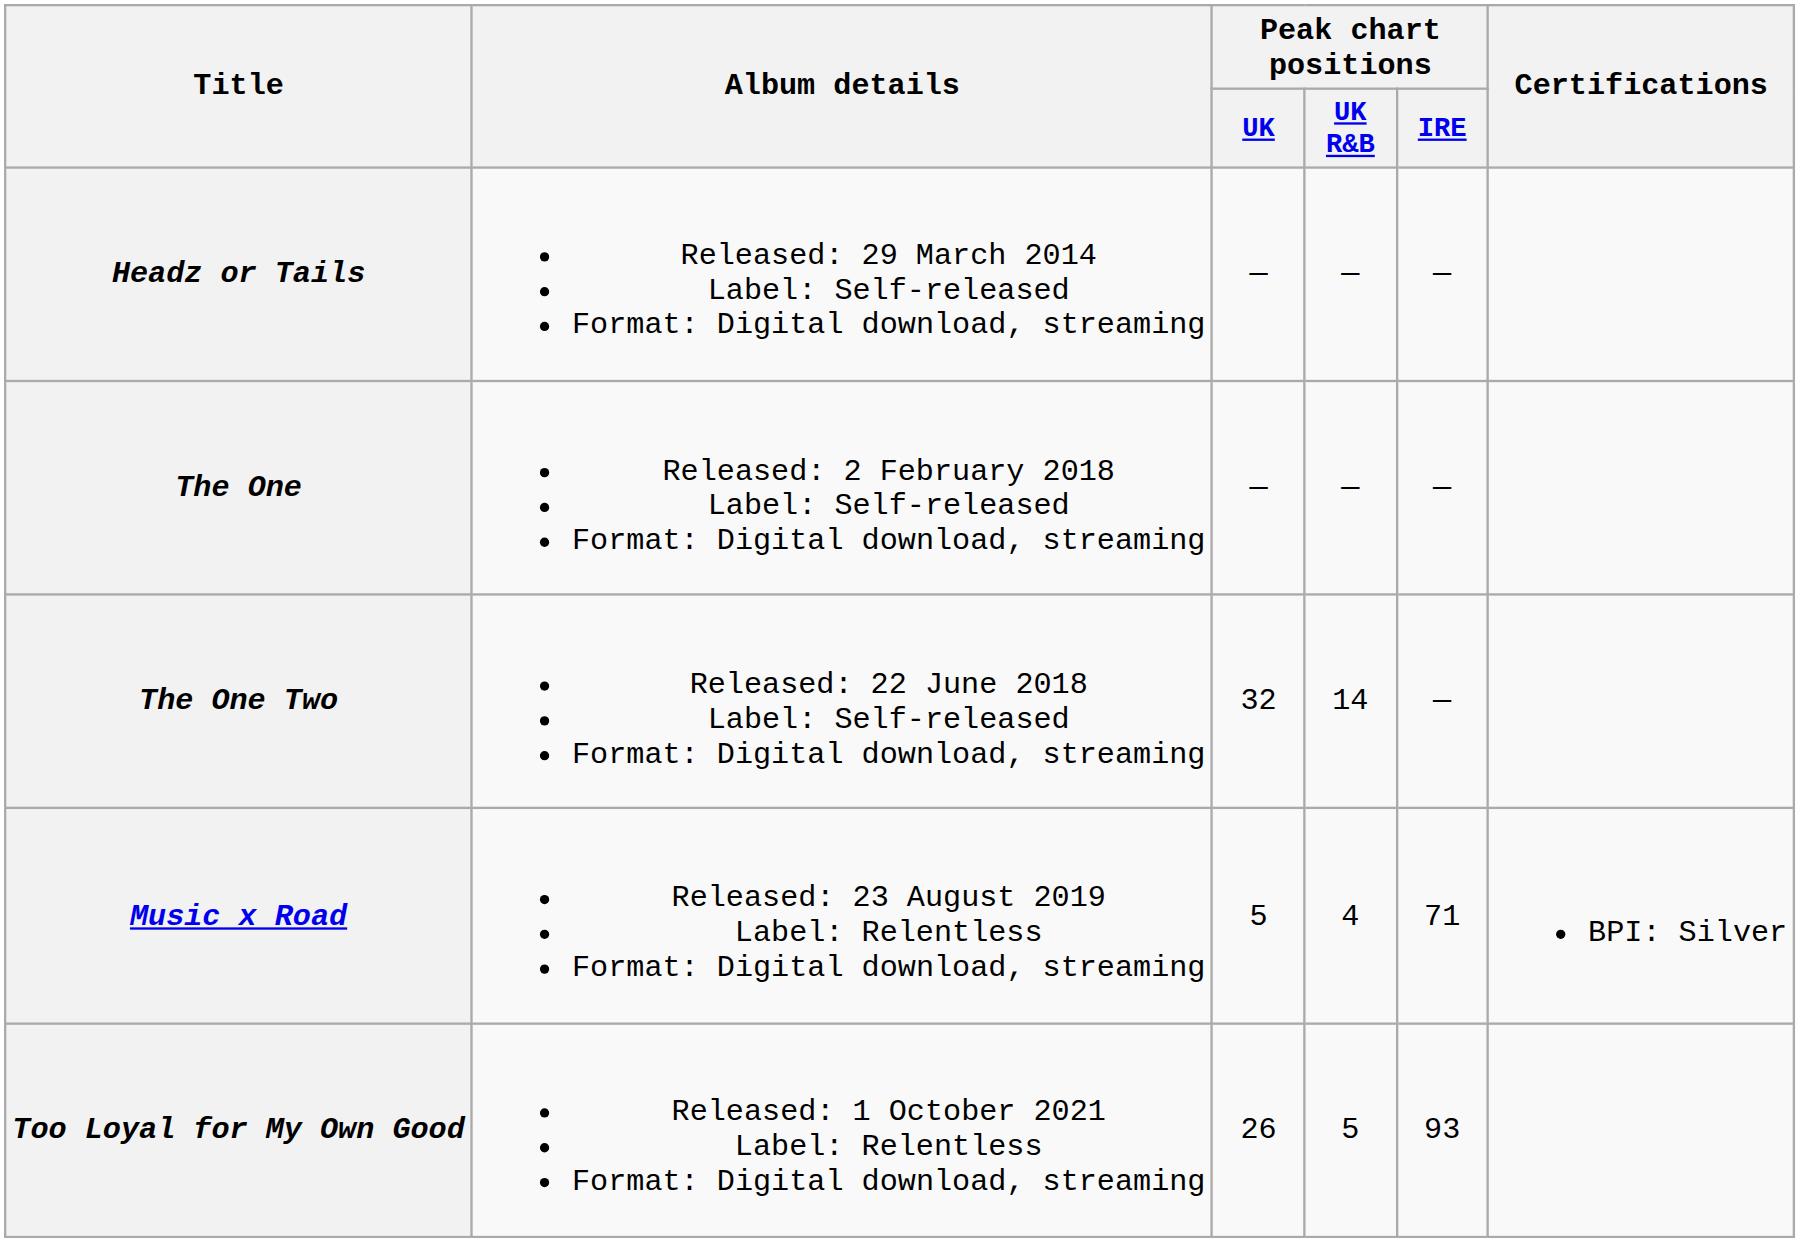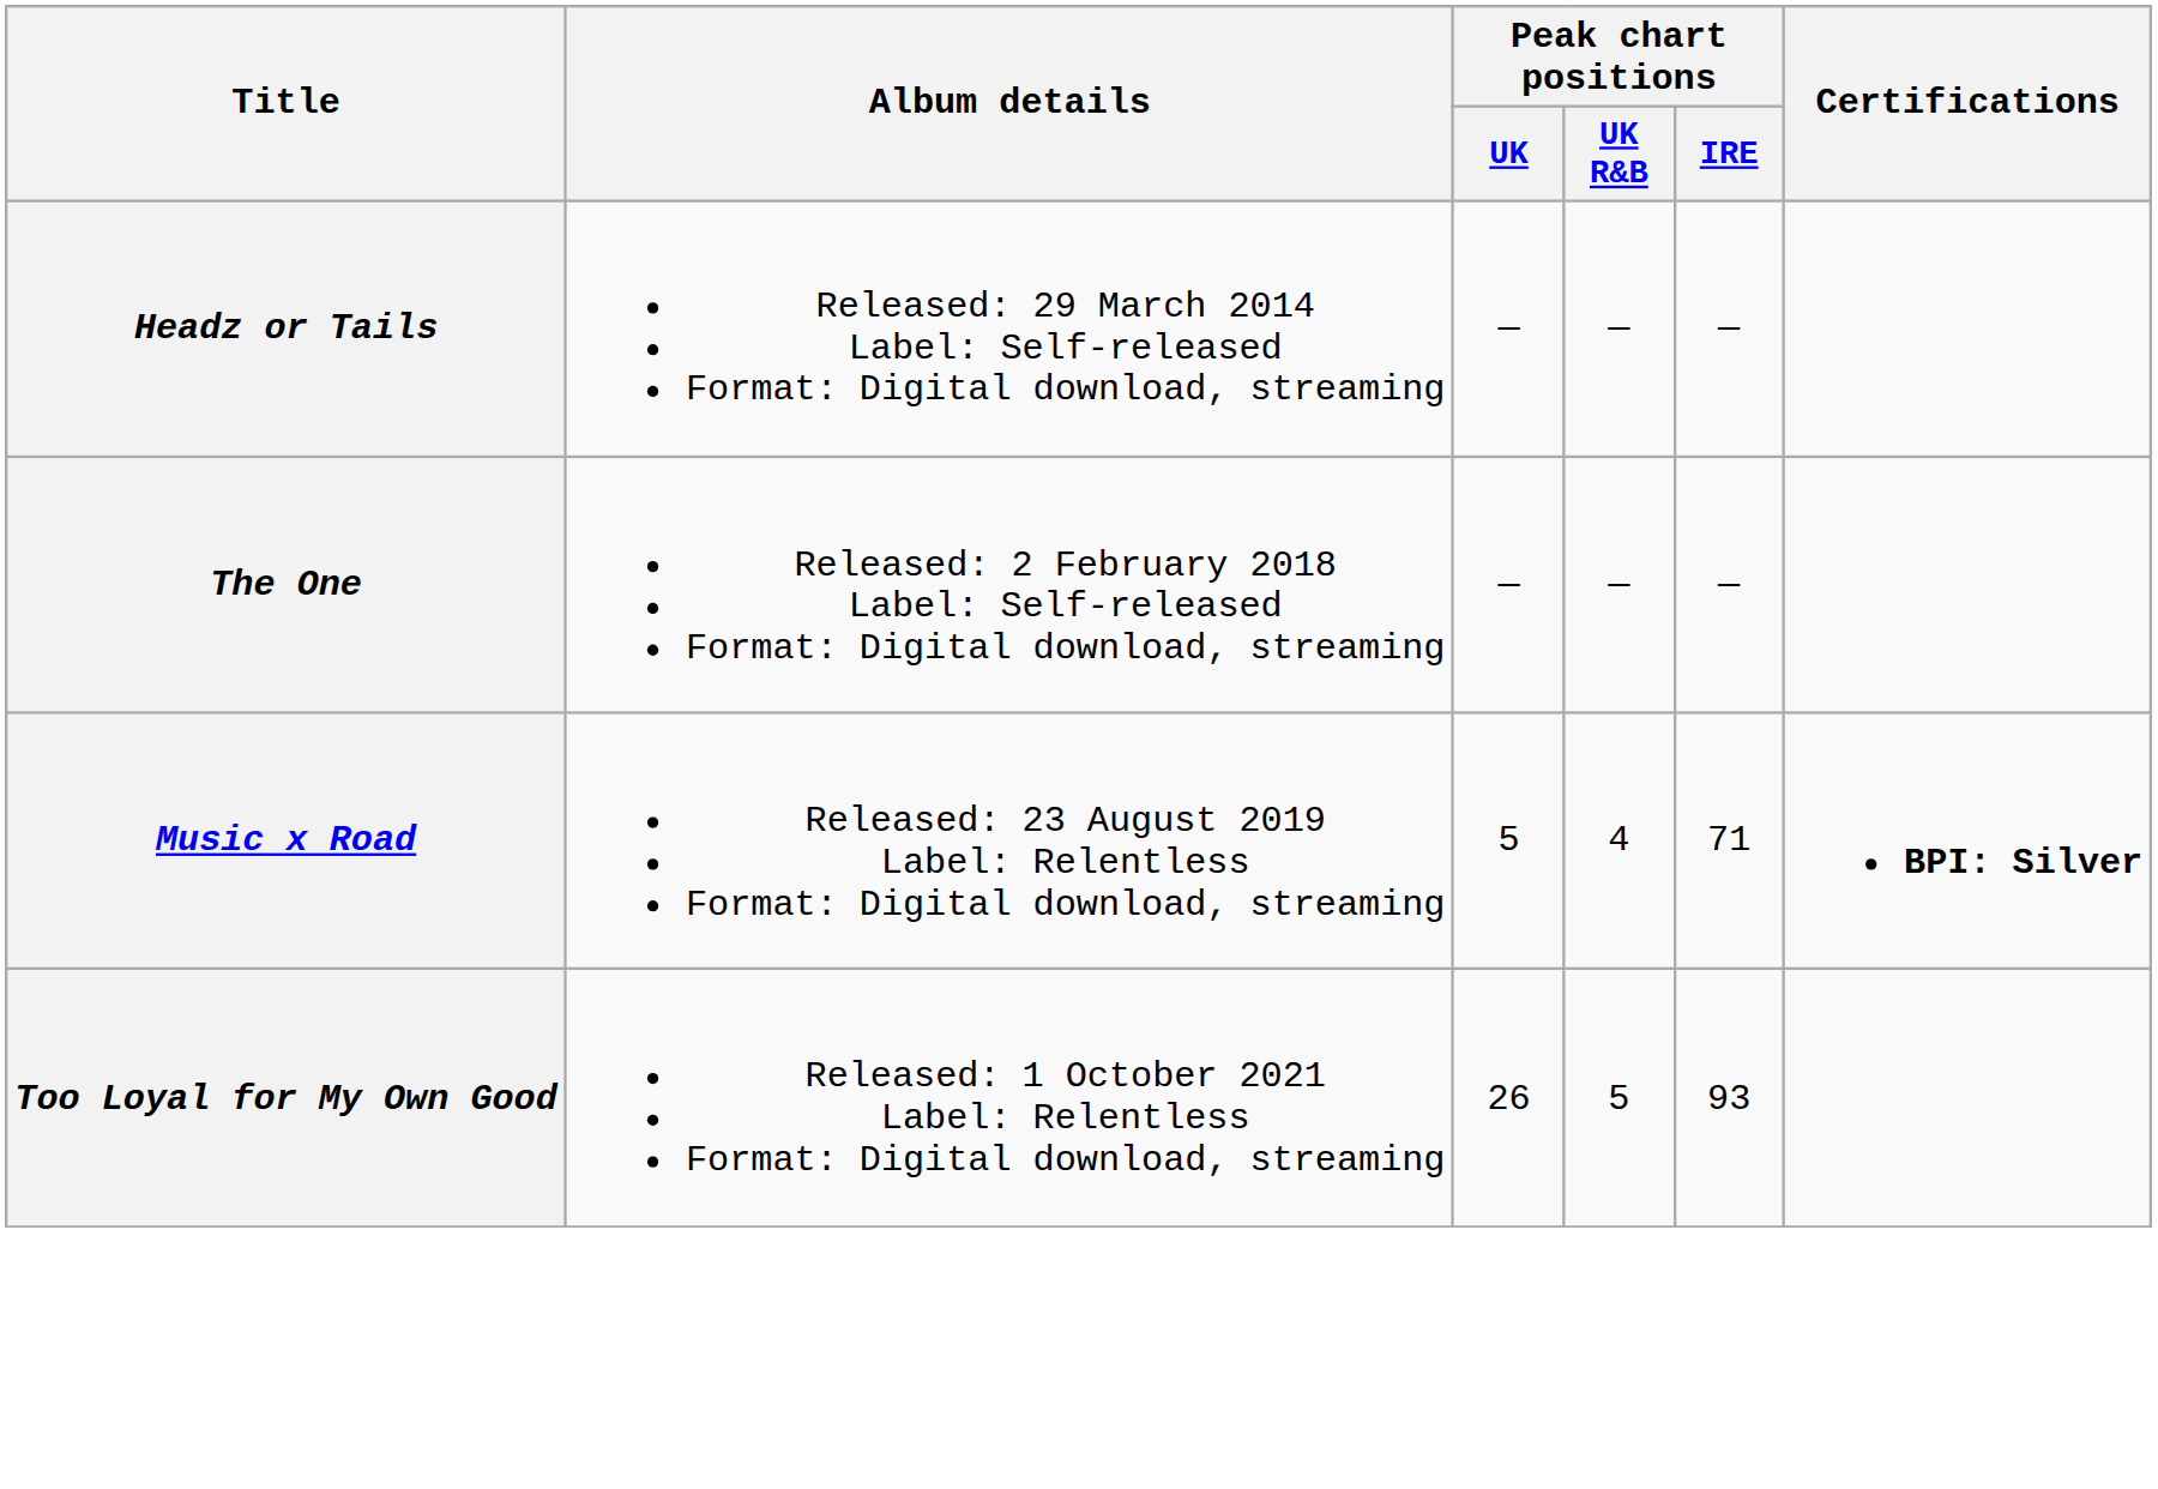 <table class="wikitable plainrowheaders" style="text-align:center;">
 <tr>
 <th scope="col" rowspan="2">Title</th>
 <th scope="col" rowspan="2">Album details</th>
 <th scope="col" colspan="3">Peak chart positions</th>
 <th scope="col" rowspan="2">Certifications</th>
 </tr>
 <tr>
 <th scope="col" style="width:2.9em;font-size:90%;"><a href='#'>UK</a><br></th>
 <th scope="col" style="width:2.9em;font-size:90%;"><a href='#'>UK<br>R&B</a><br></th>
 <th scope="col" style="width:2.9em;font-size:90%;"><a href='#'>IRE</a><br></th>
 </tr>
 <tr>
 <th scope="row"><em>Headz or Tails</em></th>
 <td><br><ul><li>Released: 29 March 2014</li><li>Label: Self-released</li><li>Format: Digital download, streaming</li></ul></td>
 <td>—</td>
 <td>—</td>
 <td>—</td>
 <td></td>
 </tr>
 <tr>
 <th scope="row"><em>The One</em></th>
 <td><br><ul><li>Released: 2 February 2018</li><li>Label: Self-released</li><li>Format: Digital download, streaming</li></ul></td>
 <td>—</td>
 <td>—</td>
 <td>—</td>
 <td></td>
 </tr>
 <tr>
-<th scope="row"><em>The One Two</em></th>
-<td><br><ul><li>Released: 22 June 2018</li><li>Label: Self-released</li><li>Format: Digital download, streaming</li></ul></td>
-<td>32</td>
-<td>14</td>
-<td>—</td>
-<td></td>
-</tr>
-<tr>
 <th scope="row"><em><a href='#'>Music x Road</a></em></th>
 <td><br><ul><li>Released: 23 August 2019</li><li>Label: Relentless</li><li>Format: Digital download, streaming</li></ul></td>
 <td>5</td>
 <td>4</td>
 <td>71</td>
-<td><br><ul><li>BPI: Silver</li></ul></td>
+<td><strong><br><ul><li>BPI: Silver</li></ul></strong></td>
 </tr>
 <tr>
 <th scope="row"><em>Too Loyal for My Own Good</em></th>
 <td><br><ul><li>Released: 1 October 2021</li><li>Label: Relentless</li><li>Format: Digital download, streaming</li></ul></td>
 <td>26</td>
 <td>5</td>
 <td>93<br></td>
 <td></td>
 </tr>
 <tr>
 </tr>
 </table>
